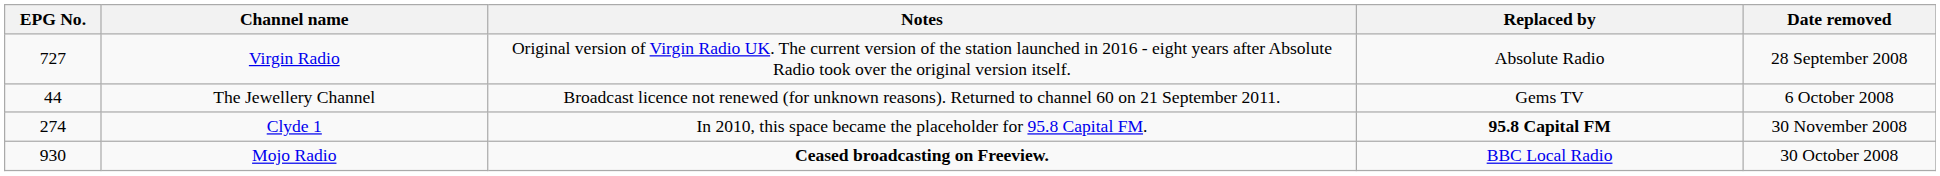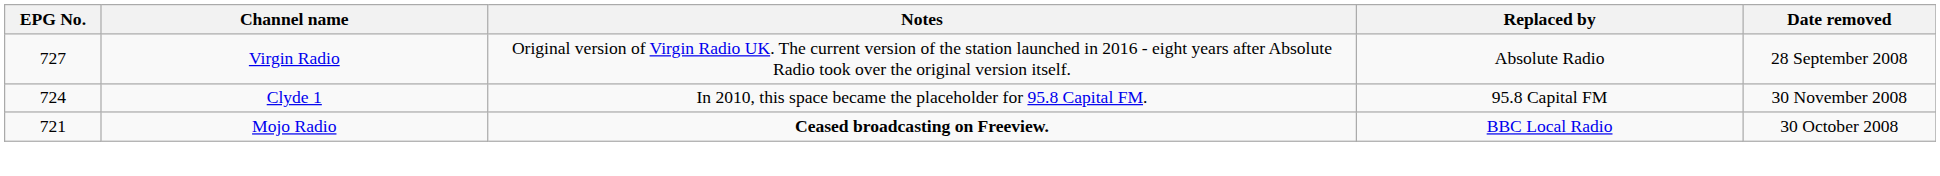 <table class="wikitable sortable" style="font-size:90%; text-align:center; width:100%;">
 <tr>
 <th style="width:5%;">EPG No.</th>
 <th style="width:20%;">Channel name</th>
 <th style="width:45%;">Notes</th>
 <th style="width:20%;">Replaced by</th>
 <th style="width:10%;">Date removed</th>
 </tr>
 <tr>
 <td>727</td>
 <td><a href='#'>Virgin Radio</a></td>
 <td>Original version of <a href='#'>Virgin Radio UK</a>. The current version of the station launched in 2016 - eight years after Absolute Radio took over the original version itself.</td>
 <td>Absolute Radio</td>
 <td>28 September 2008</td>
 </tr>
 <tr>
-<td>44</td>
-<td>The Jewellery Channel</td>
-<td>Broadcast licence not renewed (for unknown reasons). Returned to channel 60 on 21 September 2011.</td>
-<td>Gems TV</td>
-<td>6 October 2008</td>
-</tr>
-<tr>
-<td>274</td>
+<td>724</td>
 <td><a href='#'>Clyde 1</a></td>
 <td>In 2010, this space became the placeholder for <a href='#'>95.8 Capital FM</a>.</td>
-<td><strong>95.8 Capital FM</strong></td>
+<td>95.8 Capital FM</td>
 <td>30 November 2008</td>
 </tr>
 <tr>
-<td>930</td>
+<td>721</td>
 <td><a href='#'>Mojo Radio</a></td>
 <td><strong>Ceased broadcasting on Freeview.</strong></td>
 <td><a href='#'>BBC Local Radio</a></td>
 <td>30 October 2008</td>
 </tr>
 </table>
